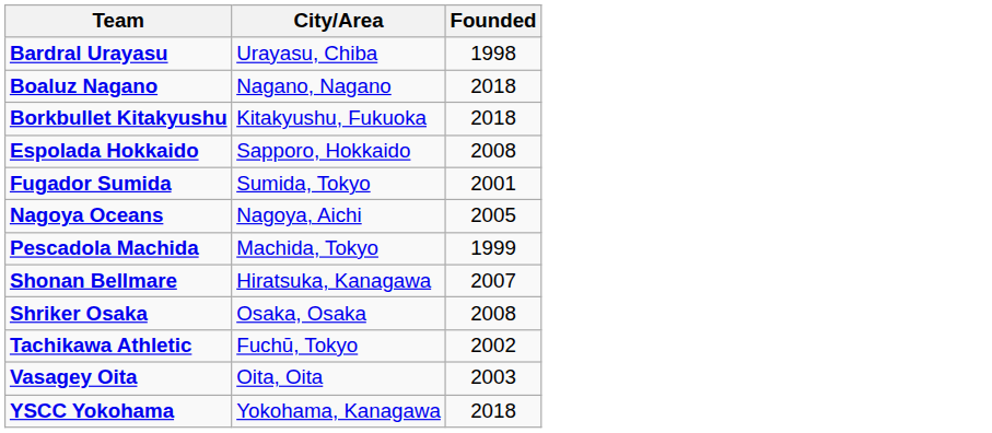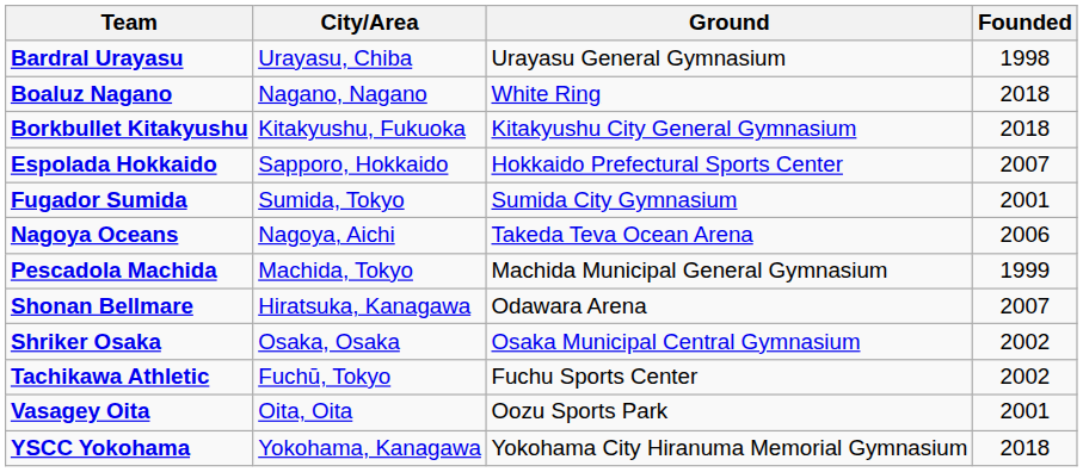 <table class="wikitable" style="text-align:left">
 <tr>
 <th>Team</th>
 <th>City/Area</th>
+<th>Ground</th>
 <th>Founded</th>
 </tr>
 <tr>
 <td><strong><a href='#'>Bardral Urayasu</a></strong></td>
 <td><a href='#'>Urayasu, Chiba</a></td>
+<td>Urayasu General Gymnasium</td>
 <td align=center>1998</td>
 </tr>
 <tr>
 <td><strong><a href='#'>Boaluz Nagano</a></strong></td>
 <td><a href='#'>Nagano, Nagano</a></td>
+<td><a href='#'>White Ring</a></td>
 <td align=center>2018</td>
 </tr>
 <tr>
 <td><strong><a href='#'>Borkbullet Kitakyushu</a></strong></td>
 <td><a href='#'>Kitakyushu, Fukuoka</a></td>
+<td><a href='#'>Kitakyushu City General Gymnasium</a></td>
 <td align=center>2018</td>
 </tr>
 <tr>
 <td><strong><a href='#'>Espolada Hokkaido</a></strong></td>
 <td><a href='#'>Sapporo, Hokkaido</a></td>
-<td align=center>2008</td>
+<td><a href='#'>Hokkaido Prefectural Sports Center</a></td>
+<td align=center>2007</td>
 </tr>
 <tr>
 <td><strong><a href='#'>Fugador Sumida</a></strong></td>
 <td><a href='#'>Sumida, Tokyo</a></td>
+<td><a href='#'>Sumida City Gymnasium</a></td>
 <td align=center>2001</td>
 </tr>
 <tr>
 <td><strong><a href='#'>Nagoya Oceans</a></strong></td>
 <td><a href='#'>Nagoya, Aichi</a></td>
-<td align=center>2005</td>
+<td><a href='#'>Takeda Teva Ocean Arena</a></td>
+<td align=center>2006</td>
 </tr>
 <tr>
 <td><strong><a href='#'>Pescadola Machida</a></strong></td>
 <td><a href='#'>Machida, Tokyo</a></td>
+<td>Machida Municipal General Gymnasium</td>
 <td align=center>1999</td>
 </tr>
 <tr>
 <td><strong><a href='#'>Shonan Bellmare</a></strong></td>
 <td><a href='#'>Hiratsuka, Kanagawa</a></td>
+<td>Odawara Arena</td>
 <td align=center>2007</td>
 </tr>
 <tr>
 <td><strong><a href='#'>Shriker Osaka</a></strong></td>
 <td><a href='#'>Osaka, Osaka</a></td>
-<td align=center>2008</td>
+<td><a href='#'>Osaka Municipal Central Gymnasium</a></td>
+<td align=center>2002</td>
 </tr>
 <tr>
 <td><strong><a href='#'>Tachikawa Athletic</a></strong></td>
 <td><a href='#'>Fuchū, Tokyo</a></td>
+<td>Fuchu Sports Center</td>
 <td align=center>2002</td>
 </tr>
 <tr>
 <td><strong><a href='#'>Vasagey Oita</a></strong></td>
 <td><a href='#'>Oita, Oita</a></td>
-<td align=center>2003</td>
+<td>Oozu Sports Park</td>
+<td align=center>2001</td>
 </tr>
 <tr>
 <td><strong><a href='#'>YSCC Yokohama</a></strong></td>
 <td><a href='#'>Yokohama, Kanagawa</a></td>
+<td>Yokohama City Hiranuma Memorial Gymnasium</td>
 <td align=center>2018</td>
 </tr>
 </table>
